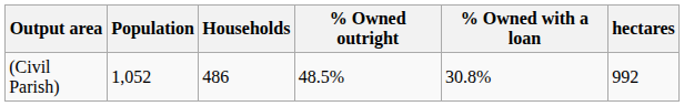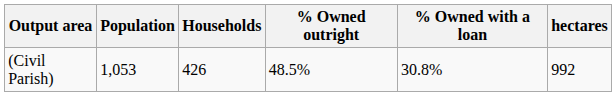 <table class="wikitable">
 <tr>
 </tr>
 <tr>
 <th>Output area</th>
 <th>Population</th>
 <th>Households</th>
 <th>% Owned outright</th>
 <th>% Owned with a loan</th>
 <th>hectares</th>
 </tr>
 <tr>
 <td>(Civil Parish)</td>
-<td>1,052</td>
-<td>486</td>
+<td>1,053</td>
+<td>426</td>
 <td>48.5%</td>
 <td>30.8%</td>
 <td>992</td>
 </tr>
 </table>
